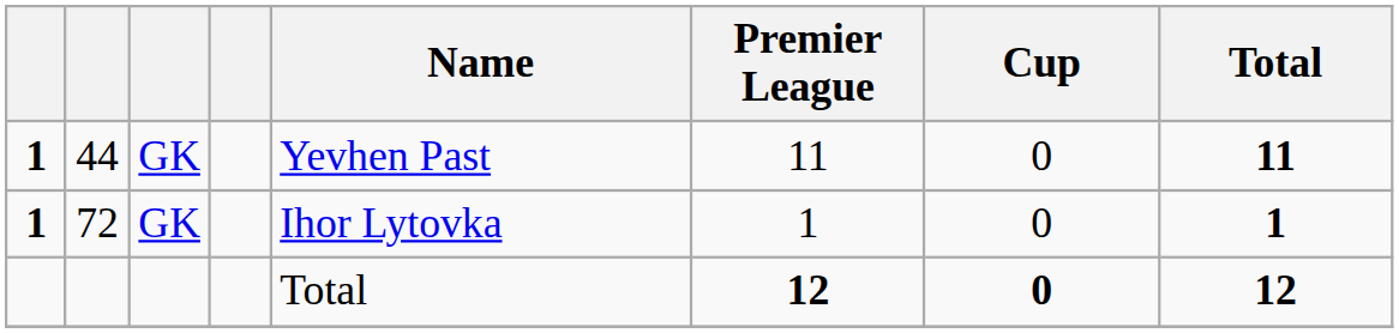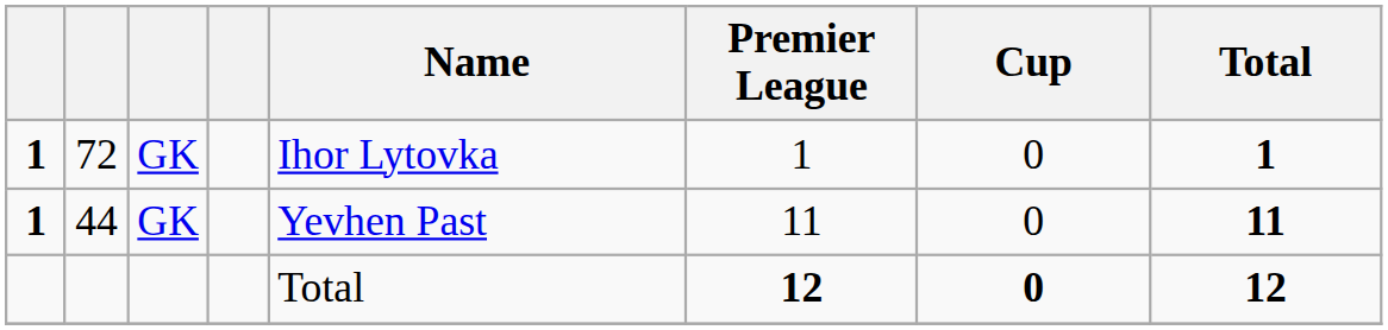 <table class="wikitable" style="text-align:center">
 <tr>
 <th width=15></th>
 <th width=15></th>
 <th width=15></th>
 <th width=15></th>
 <th width=150>Name</th>
 <th width=80><strong>Premier League</strong></th>
 <th width=80><strong>Cup</strong></th>
 <th width=80>Total</th>
 </tr>
 <tr>
 <td><strong>1</strong></td>
+<td>72</td>
+<td><a href='#'>GK</a></td>
+<td></td>
+<td align=left><a href='#'>Ihor Lytovka</a></td>
+<td>1</td>
+<td>0</td>
+<td><strong>1</strong></td>
+</tr>
+<tr>
+<td><strong>1</strong></td>
 <td>44</td>
 <td><a href='#'>GK</a></td>
 <td></td>
 <td align=left><a href='#'>Yevhen Past</a></td>
 <td>11</td>
 <td>0</td>
 <td><strong>11</strong></td>
-</tr>
-<tr>
-<td><strong>1</strong></td>
-<td>72</td>
-<td><a href='#'>GK</a></td>
-<td></td>
-<td align=left><a href='#'>Ihor Lytovka</a></td>
-<td>1</td>
-<td>0</td>
-<td><strong>1</strong></td>
 </tr>
 <tr>
 <td></td>
 <td></td>
 <td></td>
 <td></td>
 <td align=left>Total</td>
 <td><strong>12</strong></td>
 <td><strong>0</strong></td>
 <td><strong>12</strong></td>
 </tr>
 <tr>
 </tr>
 </table>
